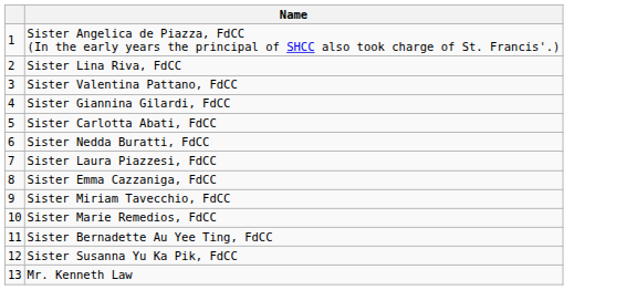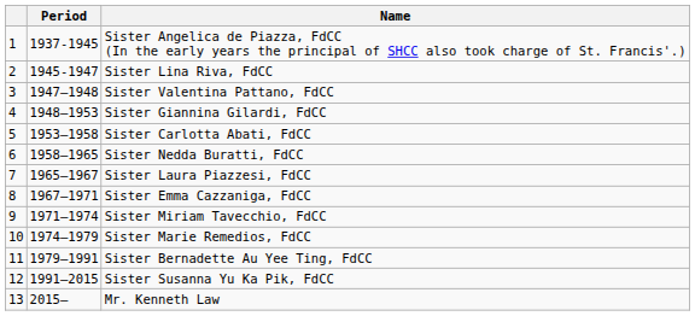 <table class="wikitable">
 <tr>
 <th></th>
+<th>Period</th>
 <th>Name</th>
 </tr>
 <tr>
 <td>1</td>
+<td>1937-1945</td>
 <td>Sister Angelica de Piazza, FdCC <br> (In the early years the principal of <a href='#'>SHCC</a> also took charge of St. Francis'.)</td>
 </tr>
 <tr>
 <td>2</td>
+<td>1945-1947</td>
 <td>Sister Lina Riva, FdCC</td>
 </tr>
 <tr>
 <td>3</td>
+<td>1947–1948</td>
 <td>Sister Valentina Pattano, FdCC</td>
 </tr>
 <tr>
 <td>4</td>
+<td>1948–1953</td>
 <td>Sister Giannina Gilardi, FdCC</td>
 </tr>
 <tr>
 <td>5</td>
+<td>1953–1958</td>
 <td>Sister Carlotta Abati, FdCC</td>
 </tr>
 <tr>
 <td>6</td>
+<td>1958–1965</td>
 <td>Sister Nedda Buratti, FdCC</td>
 </tr>
 <tr>
 <td>7</td>
+<td>1965–1967</td>
 <td>Sister Laura Piazzesi, FdCC</td>
 </tr>
 <tr>
 <td>8</td>
+<td>1967–1971</td>
 <td>Sister Emma Cazzaniga, FdCC</td>
 </tr>
 <tr>
 <td>9</td>
+<td>1971–1974</td>
 <td>Sister Miriam Tavecchio, FdCC</td>
 </tr>
 <tr>
 <td>10</td>
+<td>1974–1979</td>
 <td>Sister Marie Remedios, FdCC</td>
 </tr>
 <tr>
 <td>11</td>
+<td>1979–1991</td>
 <td>Sister Bernadette Au Yee Ting, FdCC</td>
 </tr>
 <tr>
 <td>12</td>
+<td>1991–2015</td>
 <td>Sister Susanna Yu Ka Pik, FdCC</td>
 </tr>
 <tr>
 <td>13</td>
+<td>2015–</td>
 <td>Mr. Kenneth Law</td>
 </tr>
 </table>
